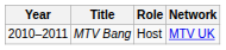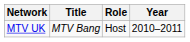 <table class="wikitable">
 <tr>
-<th>Year</th>
+<th>Network</th>
 <th>Title</th>
 <th>Role</th>
-<th>Network</th>
+<th>Year</th>
 </tr>
 <tr>
-<td>2010–2011</td>
+<td><a href='#'>MTV UK</a></td>
 <td><em>MTV Bang</em></td>
 <td>Host</td>
-<td><a href='#'>MTV UK</a></td>
+<td>2010–2011</td>
 </tr>
 </table>
